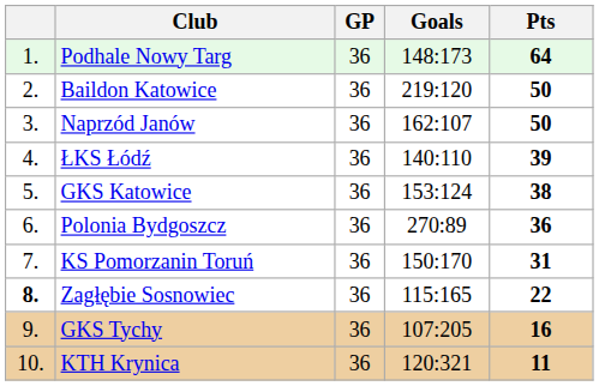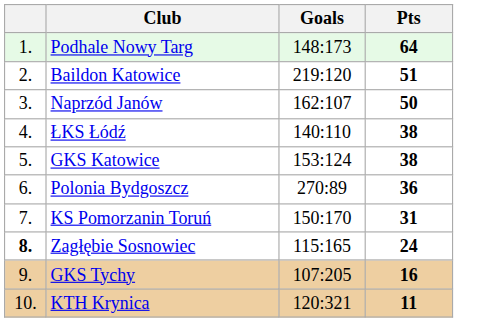 <table class="wikitable">
 <tr>
 <th width="30"></th>
 <th width="200">Club</th>
-<th width="30">GP</th>
 <th width="70">Goals</th>
 <th width="70">Pts</th>
 </tr>
 <tr bgcolor="#e6fae6" align="center">
 <td>1.</td>
 <td align="left"><a href='#'>Podhale Nowy Targ</a></td>
-<td>36</td>
 <td>148:173</td>
 <td><strong>64</strong></td>
 </tr>
 <tr bgcolor="#FFFFFF" align="center">
 <td>2.</td>
 <td align="left"><a href='#'>Baildon Katowice</a></td>
-<td>36</td>
 <td>219:120</td>
-<td><strong>50</strong></td>
+<td><strong>51</strong></td>
 </tr>
 <tr bgcolor="#FFFFFF" align="center">
 <td>3.</td>
 <td align="left"><a href='#'>Naprzód Janów</a></td>
-<td>36</td>
 <td>162:107</td>
 <td><strong>50</strong></td>
 </tr>
 <tr bgcolor="#FFFFFF" align="center">
 <td>4.</td>
 <td align="left"><a href='#'>ŁKS Łódź</a></td>
-<td>36</td>
 <td>140:110</td>
-<td><strong>39</strong></td>
+<td><strong>38</strong></td>
 </tr>
 <tr bgcolor="#FFFFFF" align="center">
 <td>5.</td>
 <td align="left"><a href='#'>GKS Katowice</a></td>
-<td>36</td>
 <td>153:124</td>
 <td><strong>38</strong></td>
 </tr>
 <tr bgcolor="#FFFFFF" align="center">
 <td>6.</td>
 <td align="left"><a href='#'>Polonia Bydgoszcz</a></td>
-<td>36</td>
 <td>270:89</td>
 <td><strong>36</strong></td>
 </tr>
 <tr bgcolor="#FFFFFF" align="center">
 <td>7.</td>
 <td align="left"><a href='#'>KS Pomorzanin Toruń</a></td>
-<td>36</td>
 <td>150:170</td>
 <td><strong>31</strong></td>
 </tr>
 <tr bgcolor="#FFFFFF" align="center">
 <td><strong>8.</strong></td>
 <td align="left"><a href='#'>Zagłębie Sosnowiec</a></td>
-<td>36</td>
 <td>115:165</td>
-<td><strong>22</strong></td>
+<td><strong>24</strong></td>
 </tr>
 <tr bgcolor="#EECFA1" align="center">
 <td>9.</td>
 <td align="left"><a href='#'>GKS Tychy</a></td>
-<td>36</td>
 <td>107:205</td>
 <td><strong>16</strong></td>
 </tr>
 <tr bgcolor="#EECFA1" align="center">
 <td>10.</td>
 <td align="left"><a href='#'>KTH Krynica</a></td>
-<td>36</td>
 <td>120:321</td>
 <td><strong>11</strong></td>
 </tr>
 </table>
